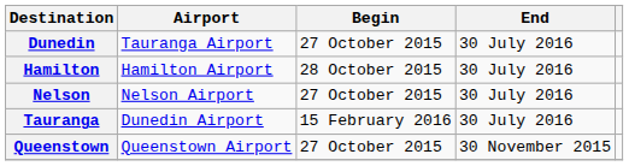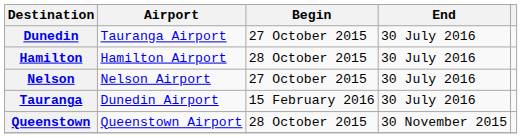 <table class="wikitable sortable toccolours plainrowheaders">
 <tr>
 <th scope="col">Destination</th>
 <th scope="col">Airport</th>
 <th scope="col">Begin</th>
 <th scope="col">End</th>
 <th scope="col"></th>
 </tr>
 <tr>
 <th scope="row"><a href='#'>Dunedin</a></th>
 <td><a href='#'>Tauranga Airport</a></td>
 <td>27 October 2015</td>
 <td>30 July 2016</td>
 <td align="center"></td>
 </tr>
 <tr>
 <th scope="row"><a href='#'>Hamilton</a></th>
 <td><a href='#'>Hamilton Airport</a></td>
 <td>28 October 2015</td>
 <td>30 July 2016</td>
 <td align="center"></td>
 </tr>
 <tr>
 <th scope="row"><a href='#'>Nelson</a></th>
 <td><a href='#'>Nelson Airport</a></td>
 <td>27 October 2015</td>
 <td>30 July 2016</td>
 <td align="center"></td>
 </tr>
 <tr>
 <th scope="row"><a href='#'>Tauranga</a></th>
 <td><a href='#'>Dunedin Airport</a></td>
 <td>15 February 2016</td>
 <td>30 July 2016</td>
 <td align="center"></td>
 </tr>
 <tr>
 <th scope="row"><a href='#'>Queenstown</a></th>
 <td><a href='#'>Queenstown Airport</a></td>
-<td>27 October 2015</td>
+<td>28 October 2015</td>
 <td>30 November 2015</td>
 <td align="center"></td>
 </tr>
 <tr>
 </tr>
 </table>
